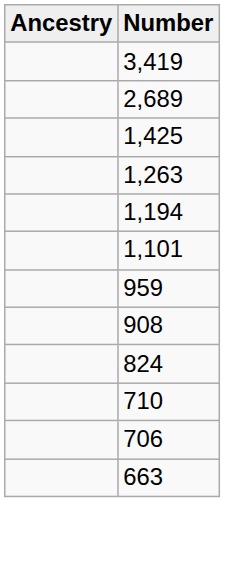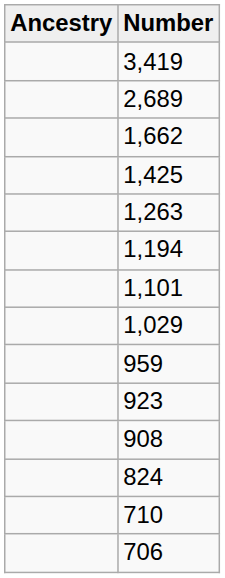 <table style="float: center;" class="wikitable">
 <tr>
 <th style="background:#efefef;">Ancestry</th>
 <th style="background:#efefef;">Number</th>
 </tr>
 <tr>
 <td></td>
 <td>3,419</td>
 </tr>
 <tr>
 <td></td>
 <td>2,689</td>
+</tr>
+<tr>
+<td></td>
+<td>1,662</td>
 </tr>
 <tr>
 <td></td>
 <td>1,425</td>
 </tr>
 <tr>
 <td></td>
 <td>1,263</td>
 </tr>
 <tr>
 <td></td>
 <td>1,194</td>
 </tr>
 <tr>
 <td></td>
 <td>1,101</td>
 </tr>
 <tr>
 <td></td>
+<td>1,029</td>
+</tr>
+<tr>
+<td></td>
 <td>959</td>
+</tr>
+<tr>
+<td></td>
+<td>923</td>
 </tr>
 <tr>
 <td></td>
 <td>908</td>
 </tr>
 <tr>
 <td></td>
 <td>824</td>
 </tr>
 <tr>
 <td></td>
 <td>710</td>
 </tr>
 <tr>
 <td></td>
 <td>706</td>
 </tr>
-<tr>
-<td></td>
-<td>663</td>
-</tr>
 </table>
